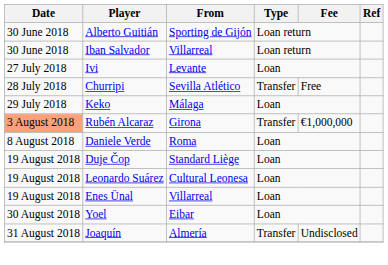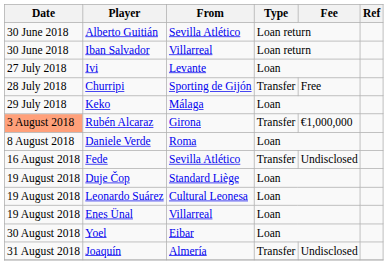 <table class="wikitable">
 <tr>
 <th>Date</th>
 <th>Player</th>
 <th>From</th>
 <th>Type</th>
 <th>Fee</th>
 <th>Ref</th>
 </tr>
 <tr>
 <td>30 June 2018</td>
 <td> <a href='#'>Alberto Guitián</a></td>
-<td> <a href='#'>Sporting de Gijón</a></td>
+<td> <a href='#'>Sevilla Atlético</a></td>
 <td colspan=2>Loan return</td>
 <td></td>
 </tr>
 <tr>
 <td>30 June 2018</td>
 <td> <a href='#'>Iban Salvador</a></td>
 <td> <a href='#'>Villarreal</a></td>
 <td colspan=2>Loan return</td>
 <td></td>
 </tr>
 <tr>
 <td>27 July 2018</td>
 <td> <a href='#'>Ivi</a></td>
 <td> <a href='#'>Levante</a></td>
 <td colspan=2>Loan</td>
 <td></td>
 </tr>
 <tr>
 <td>28 July 2018</td>
 <td> <a href='#'>Churripi</a></td>
-<td> <a href='#'>Sevilla Atlético</a></td>
+<td> <a href='#'>Sporting de Gijón</a></td>
 <td>Transfer</td>
 <td>Free</td>
 <td></td>
 </tr>
 <tr>
 <td>29 July 2018</td>
 <td> <a href='#'>Keko</a></td>
 <td> <a href='#'>Málaga</a></td>
 <td colspan=2>Loan</td>
 <td></td>
 </tr>
 <tr>
 <td style="background: lightsalmon;">3 August 2018</td>
 <td> <a href='#'>Rubén Alcaraz</a></td>
 <td> <a href='#'>Girona</a></td>
 <td>Transfer</td>
 <td>€1,000,000</td>
 <td></td>
 </tr>
 <tr>
 <td>8 August 2018</td>
 <td> <a href='#'>Daniele Verde</a></td>
 <td> <a href='#'>Roma</a></td>
 <td colspan=2>Loan</td>
+<td></td>
+</tr>
+<tr>
+<td>16 August 2018</td>
+<td> <a href='#'>Fede</a></td>
+<td> <a href='#'>Sevilla Atlético</a></td>
+<td>Transfer</td>
+<td>Undisclosed</td>
 <td></td>
 </tr>
 <tr>
 <td>19 August 2018</td>
 <td> <a href='#'>Duje Čop</a></td>
 <td> <a href='#'>Standard Liège</a></td>
 <td colspan=2>Loan</td>
 <td></td>
 </tr>
 <tr>
 <td>19 August 2018</td>
 <td> <a href='#'>Leonardo Suárez</a></td>
 <td> <a href='#'>Cultural Leonesa</a></td>
 <td colspan=2>Loan</td>
 <td></td>
 </tr>
 <tr>
 <td>19 August 2018</td>
 <td> <a href='#'>Enes Ünal</a></td>
 <td> <a href='#'>Villarreal</a></td>
 <td colspan=2>Loan</td>
 <td></td>
 </tr>
 <tr>
 <td>30 August 2018</td>
 <td> <a href='#'>Yoel</a></td>
 <td> <a href='#'>Eibar</a></td>
 <td colspan=2>Loan</td>
 <td></td>
 </tr>
 <tr>
 <td>31 August 2018</td>
 <td> <a href='#'>Joaquín</a></td>
 <td> <a href='#'>Almería</a></td>
 <td>Transfer</td>
 <td>Undisclosed</td>
 <td></td>
 </tr>
 <tr>
 </tr>
 </table>
